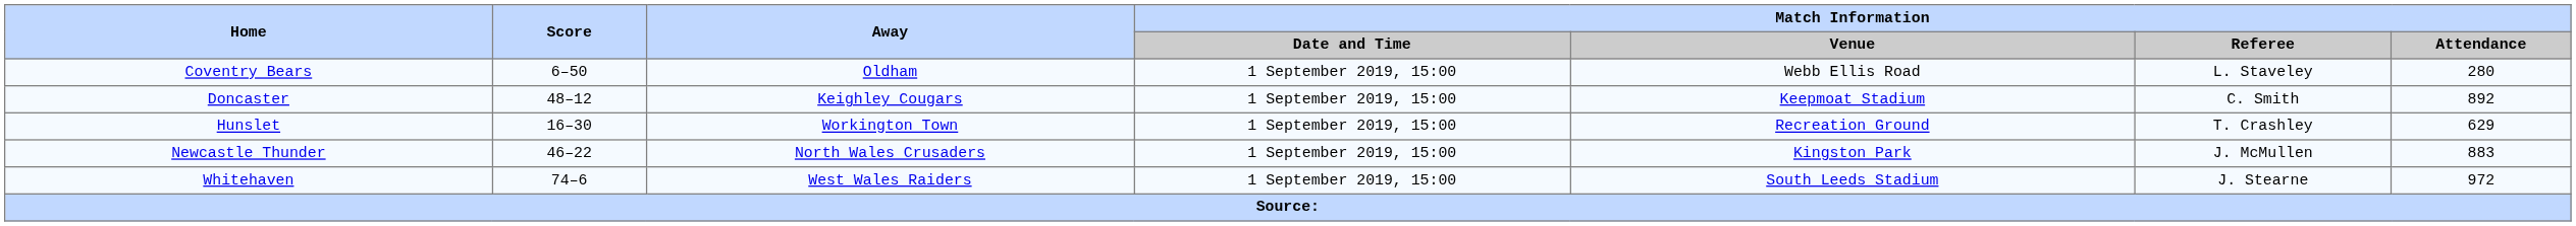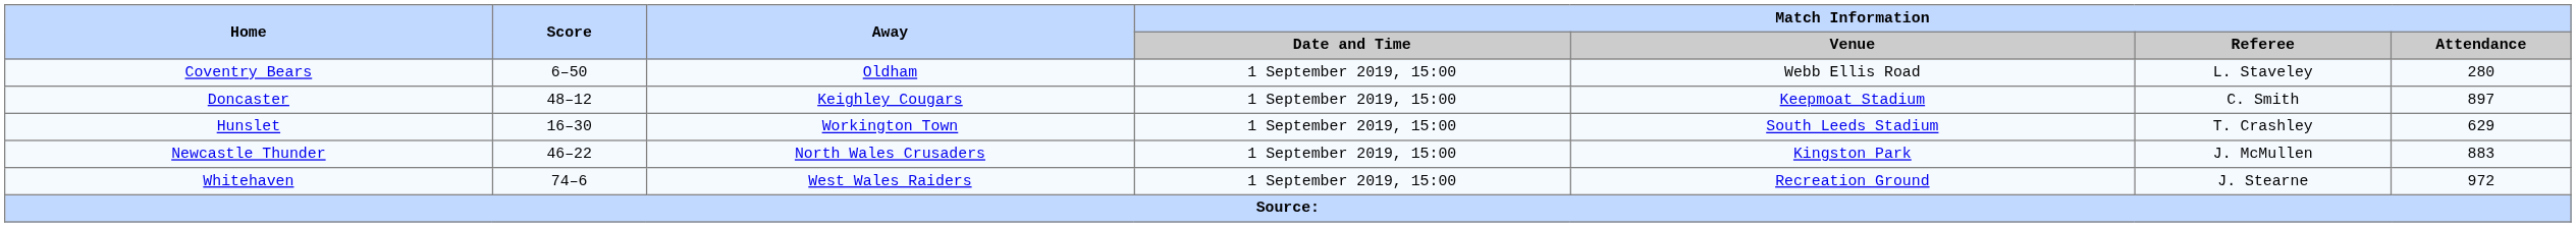 <table border=1 style="border-collapse:collapse; font-size:90%; text-align:center;" cellpadding=3 cellspacing=0 width=100%>
 <tr bgcolor=#C1D8FF>
 <th rowspan=2 width=19%>Home</th>
 <th rowspan=2 width=6%>Score</th>
 <th rowspan=2 width=19%>Away</th>
 <th colspan=4>Match Information</th>
 </tr>
 <tr bgcolor=#CCCCCC>
 <th width=17%>Date and Time</th>
 <th width=22%>Venue</th>
 <th width=10%>Referee</th>
 <th width=7%>Attendance</th>
 </tr>
 <tr bgcolor=#F5FAFF>
 <td> <a href='#'>Coventry Bears</a></td>
 <td>6–50</td>
 <td> <a href='#'>Oldham</a></td>
 <td>1 September 2019, 15:00</td>
 <td>Webb Ellis Road</td>
 <td>L. Staveley</td>
 <td>280</td>
 </tr>
 <tr bgcolor=#F5FAFF>
 <td> <a href='#'>Doncaster</a></td>
 <td>48–12</td>
 <td> <a href='#'>Keighley Cougars</a></td>
 <td>1 September 2019, 15:00</td>
 <td><a href='#'>Keepmoat Stadium</a></td>
 <td>C. Smith</td>
-<td>892</td>
+<td>897</td>
 </tr>
 <tr bgcolor=#F5FAFF>
 <td> <a href='#'>Hunslet</a></td>
 <td>16–30</td>
 <td> <a href='#'>Workington Town</a></td>
 <td>1 September 2019, 15:00</td>
-<td><a href='#'>Recreation Ground</a></td>
+<td><a href='#'>South Leeds Stadium</a></td>
 <td>T. Crashley</td>
 <td>629</td>
 </tr>
 <tr bgcolor=#F5FAFF>
 <td> <a href='#'>Newcastle Thunder</a></td>
 <td>46–22</td>
 <td> <a href='#'>North Wales Crusaders</a></td>
 <td>1 September 2019, 15:00</td>
 <td><a href='#'>Kingston Park</a></td>
 <td>J. McMullen</td>
 <td>883</td>
 </tr>
 <tr bgcolor=#F5FAFF>
 <td> <a href='#'>Whitehaven</a></td>
 <td>74–6</td>
 <td> <a href='#'>West Wales Raiders</a></td>
 <td>1 September 2019, 15:00</td>
-<td><a href='#'>South Leeds Stadium</a></td>
+<td><a href='#'>Recreation Ground</a></td>
 <td>J. Stearne</td>
 <td>972</td>
 </tr>
 <tr bgcolor=#c1d8ff>
 <th colspan=7>Source:</th>
 </tr>
 </table>
